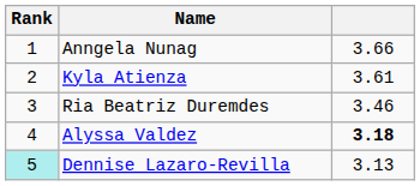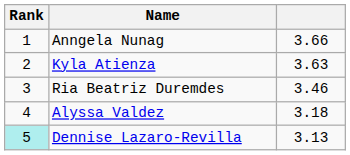 <table class="wikitable" style="font-size:90%">
 <tr>
 <th width=30>Rank</th>
 <th width=180>Name</th>
 <th width=50></th>
 </tr>
 <tr>
 <td align=center>1</td>
 <td> Anngela Nunag</td>
 <td align=center>3.66</td>
 </tr>
 <tr>
 <td align=center>2</td>
 <td> <a href='#'>Kyla Atienza</a></td>
-<td align=center>3.61</td>
+<td align=center>3.63</td>
 </tr>
 <tr>
 <td align=center>3</td>
 <td> Ria Beatriz Duremdes</td>
 <td align=center>3.46</td>
 </tr>
 <tr>
 <td align=center>4</td>
 <td> <a href='#'>Alyssa Valdez</a></td>
-<td align=center><strong>3.18</strong></td>
+<td align=center>3.18</td>
 </tr>
 <tr>
 <td align=center style="background: paleturquoise;">5</td>
 <td> <a href='#'>Dennise Lazaro-Revilla</a></td>
 <td align=center>3.13</td>
 </tr>
 </table>
